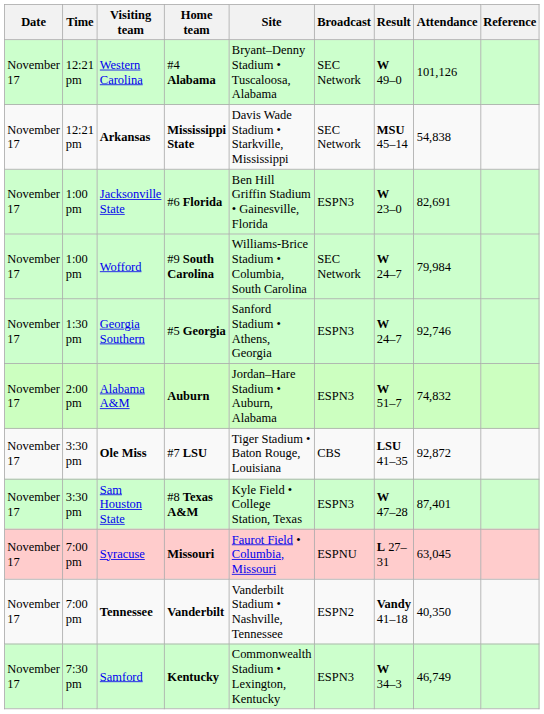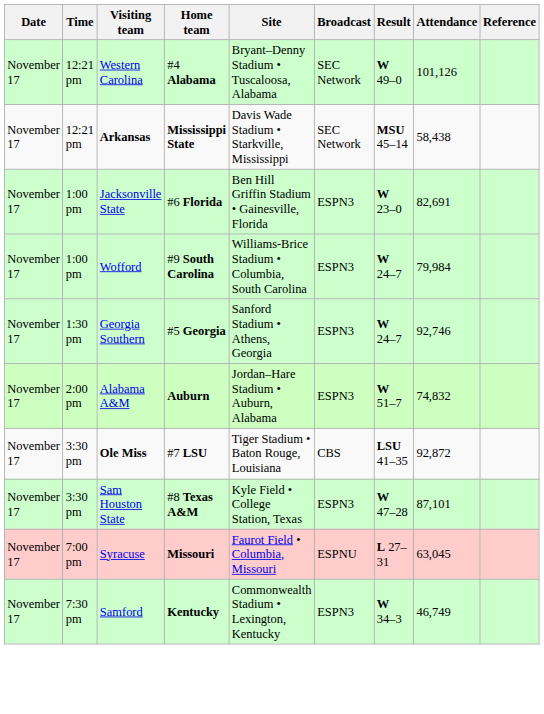 <table class="wikitable" style="font-size:95%;">
 <tr>
 <th>Date</th>
 <th>Time</th>
 <th>Visiting team</th>
 <th>Home team</th>
 <th>Site</th>
 <th>Broadcast</th>
 <th>Result</th>
 <th>Attendance</th>
 <th class="unsortable">Reference</th>
 </tr>
 <tr bgcolor=ccffcc>
 <td>November 17</td>
 <td>12:21 pm</td>
 <td><a href='#'>Western Carolina</a></td>
 <td>#4 <strong>Alabama</strong></td>
 <td>Bryant–Denny Stadium • Tuscaloosa, Alabama</td>
 <td>SEC Network</td>
 <td><strong>W</strong> 49–0</td>
 <td>101,126</td>
 <td align="center"></td>
 </tr>
 <tr bgcolor=>
 <td>November 17</td>
 <td>12:21 pm</td>
 <td><strong>Arkansas</strong></td>
 <td><strong>Mississippi State</strong></td>
 <td>Davis Wade Stadium • Starkville, Mississippi</td>
 <td>SEC Network</td>
 <td><strong>MSU</strong> 45–14</td>
-<td>54,838</td>
+<td>58,438</td>
 <td align="center"></td>
 </tr>
 <tr bgcolor=ccffcc>
 <td>November 17</td>
 <td>1:00 pm</td>
 <td><a href='#'>Jacksonville State</a></td>
 <td>#6 <strong>Florida</strong></td>
 <td>Ben Hill Griffin Stadium • Gainesville, Florida</td>
 <td>ESPN3</td>
 <td><strong>W</strong> 23–0</td>
 <td>82,691</td>
 <td align="center"></td>
 </tr>
 <tr bgcolor=ccffcc>
 <td>November 17</td>
 <td>1:00 pm</td>
 <td><a href='#'>Wofford</a></td>
 <td>#9 <strong>South Carolina</strong></td>
 <td>Williams-Brice Stadium • Columbia, South Carolina</td>
-<td>SEC Network</td>
+<td>ESPN3</td>
 <td><strong>W</strong> 24–7</td>
 <td>79,984</td>
 <td align="center"></td>
 </tr>
 <tr bgcolor=ccffcc>
 <td>November 17</td>
 <td>1:30 pm</td>
 <td><a href='#'>Georgia Southern</a></td>
 <td>#5 <strong>Georgia</strong></td>
 <td>Sanford Stadium • Athens, Georgia</td>
 <td>ESPN3</td>
 <td><strong>W</strong> 24–7</td>
 <td>92,746</td>
 <td align="center"></td>
 </tr>
 <tr bgcolor=cccffcc>
 <td>November 17</td>
 <td>2:00 pm</td>
 <td><a href='#'>Alabama A&M</a></td>
 <td><strong>Auburn</strong></td>
 <td>Jordan–Hare Stadium • Auburn, Alabama</td>
 <td>ESPN3</td>
 <td><strong>W</strong> 51–7</td>
 <td>74,832</td>
 <td align="center"></td>
 </tr>
 <tr bgcolor=>
 <td>November 17</td>
 <td>3:30 pm</td>
 <td><strong>Ole Miss</strong></td>
 <td>#7 <strong>LSU</strong></td>
 <td>Tiger Stadium • Baton Rouge, Louisiana</td>
 <td>CBS</td>
 <td><strong>LSU</strong> 41–35</td>
 <td>92,872</td>
 <td align="center"></td>
 </tr>
 <tr bgcolor=ccffcc>
 <td>November 17</td>
 <td>3:30 pm</td>
 <td><a href='#'>Sam Houston State</a></td>
 <td>#8 <strong>Texas A&M</strong></td>
 <td>Kyle Field • College Station, Texas</td>
 <td>ESPN3</td>
 <td><strong>W</strong> 47–28</td>
-<td>87,401</td>
+<td>87,101</td>
 <td align="center"></td>
 </tr>
 <tr bgcolor=ffcccc>
 <td>November 17</td>
 <td>7:00 pm</td>
 <td><a href='#'>Syracuse</a></td>
 <td><strong>Missouri</strong></td>
 <td><a href='#'>Faurot Field</a> • <a href='#'>Columbia, Missouri</a></td>
 <td>ESPNU</td>
 <td><strong>L</strong> 27–31</td>
 <td>63,045</td>
-<td align="center"></td>
-</tr>
-<tr bgcolor=>
-<td>November 17</td>
-<td>7:00 pm</td>
-<td><strong>Tennessee</strong></td>
-<td><strong>Vanderbilt</strong></td>
-<td>Vanderbilt Stadium • Nashville, Tennessee</td>
-<td>ESPN2</td>
-<td><strong>Vandy</strong> 41–18</td>
-<td>40,350</td>
 <td align="center"></td>
 </tr>
 <tr bgcolor=ccffcc>
 <td>November 17</td>
 <td>7:30 pm</td>
 <td><a href='#'>Samford</a></td>
 <td><strong>Kentucky</strong></td>
 <td>Commonwealth Stadium • Lexington, Kentucky</td>
 <td>ESPN3</td>
 <td><strong>W</strong> 34–3</td>
 <td>46,749</td>
 <td align="center"></td>
 </tr>
 </table>
